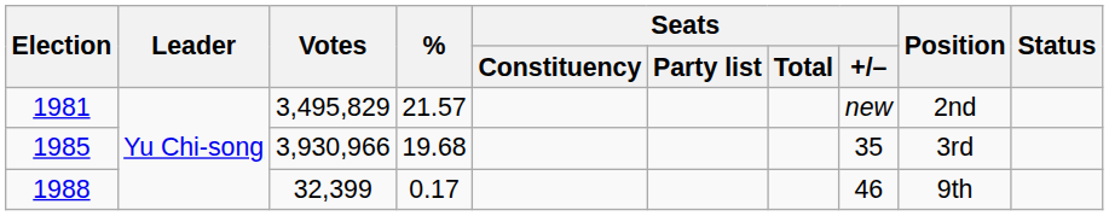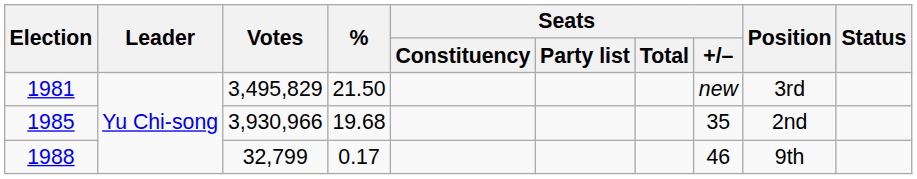 <table class="wikitable" style="text-align:center">
 <tr>
 <th rowspan="2">Election</th>
 <th rowspan="2">Leader</th>
 <th rowspan="2">Votes</th>
 <th rowspan="2">%</th>
 <th colspan="4">Seats</th>
 <th rowspan="2">Position</th>
 <th rowspan="2">Status</th>
 </tr>
 <tr>
 <th>Constituency</th>
 <th>Party list</th>
 <th>Total</th>
 <th>+/–</th>
 </tr>
 <tr>
 <td><a href='#'>1981</a></td>
 <td rowspan="3"><a href='#'>Yu Chi-song</a></td>
 <td>3,495,829</td>
-<td>21.57</td>
+<td>21.50</td>
 <td></td>
 <td></td>
 <td></td>
 <td><em>new</em></td>
-<td>2nd</td>
+<td>3rd</td>
 <td></td>
 </tr>
 <tr>
 <td><a href='#'>1985</a></td>
 <td>3,930,966</td>
 <td>19.68</td>
 <td></td>
 <td></td>
 <td></td>
 <td> 35</td>
-<td>3rd</td>
+<td>2nd</td>
 <td></td>
 </tr>
 <tr>
 <td><a href='#'>1988</a></td>
-<td>32,399</td>
+<td>32,799</td>
 <td>0.17</td>
 <td></td>
 <td></td>
 <td></td>
 <td> 46</td>
 <td>9th</td>
 <td></td>
 </tr>
 </table>
